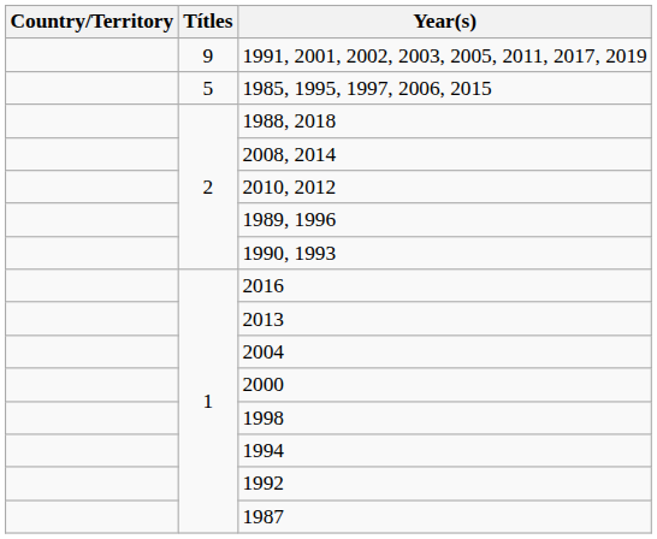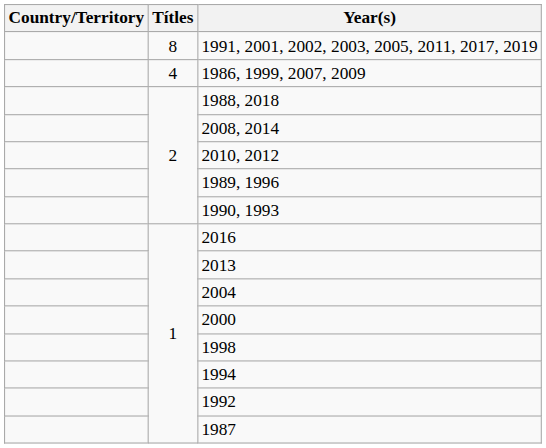 <table class="wikitable">
 <tr>
 <th>Country/Territory</th>
 <th>Títles</th>
 <th>Year(s)</th>
 </tr>
 <tr>
 <td></td>
-<td style="text-align:center;">9</td>
+<td style="text-align:center;">8</td>
 <td>1991, 2001, 2002, 2003, 2005, 2011, 2017, 2019</td>
 </tr>
 <tr>
 <td></td>
-<td style="text-align:center;">5</td>
-<td>1985, 1995, 1997, 2006, 2015</td>
+<td style="text-align:center;">4</td>
+<td>1986, 1999, 2007, 2009</td>
 </tr>
 <tr>
 <td></td>
 <td rowspan="5"  style="text-align:center;">2</td>
 <td>1988, 2018</td>
 </tr>
 <tr>
 <td></td>
 <td>2008, 2014</td>
 </tr>
 <tr>
 <td></td>
 <td>2010, 2012</td>
 </tr>
 <tr>
 <td></td>
 <td>1989, 1996</td>
 </tr>
 <tr>
 <td></td>
 <td>1990, 1993</td>
 </tr>
 <tr>
 <td></td>
 <td rowspan="8"  style="text-align:center;">1</td>
 <td>2016</td>
 </tr>
 <tr>
 <td></td>
 <td>2013</td>
 </tr>
 <tr>
 <td></td>
 <td>2004</td>
 </tr>
 <tr>
 <td></td>
 <td>2000</td>
 </tr>
 <tr>
 <td></td>
 <td>1998</td>
 </tr>
 <tr>
 <td></td>
 <td>1994</td>
 </tr>
 <tr>
 <td></td>
 <td>1992</td>
 </tr>
 <tr>
 <td></td>
 <td>1987</td>
 </tr>
 </table>
